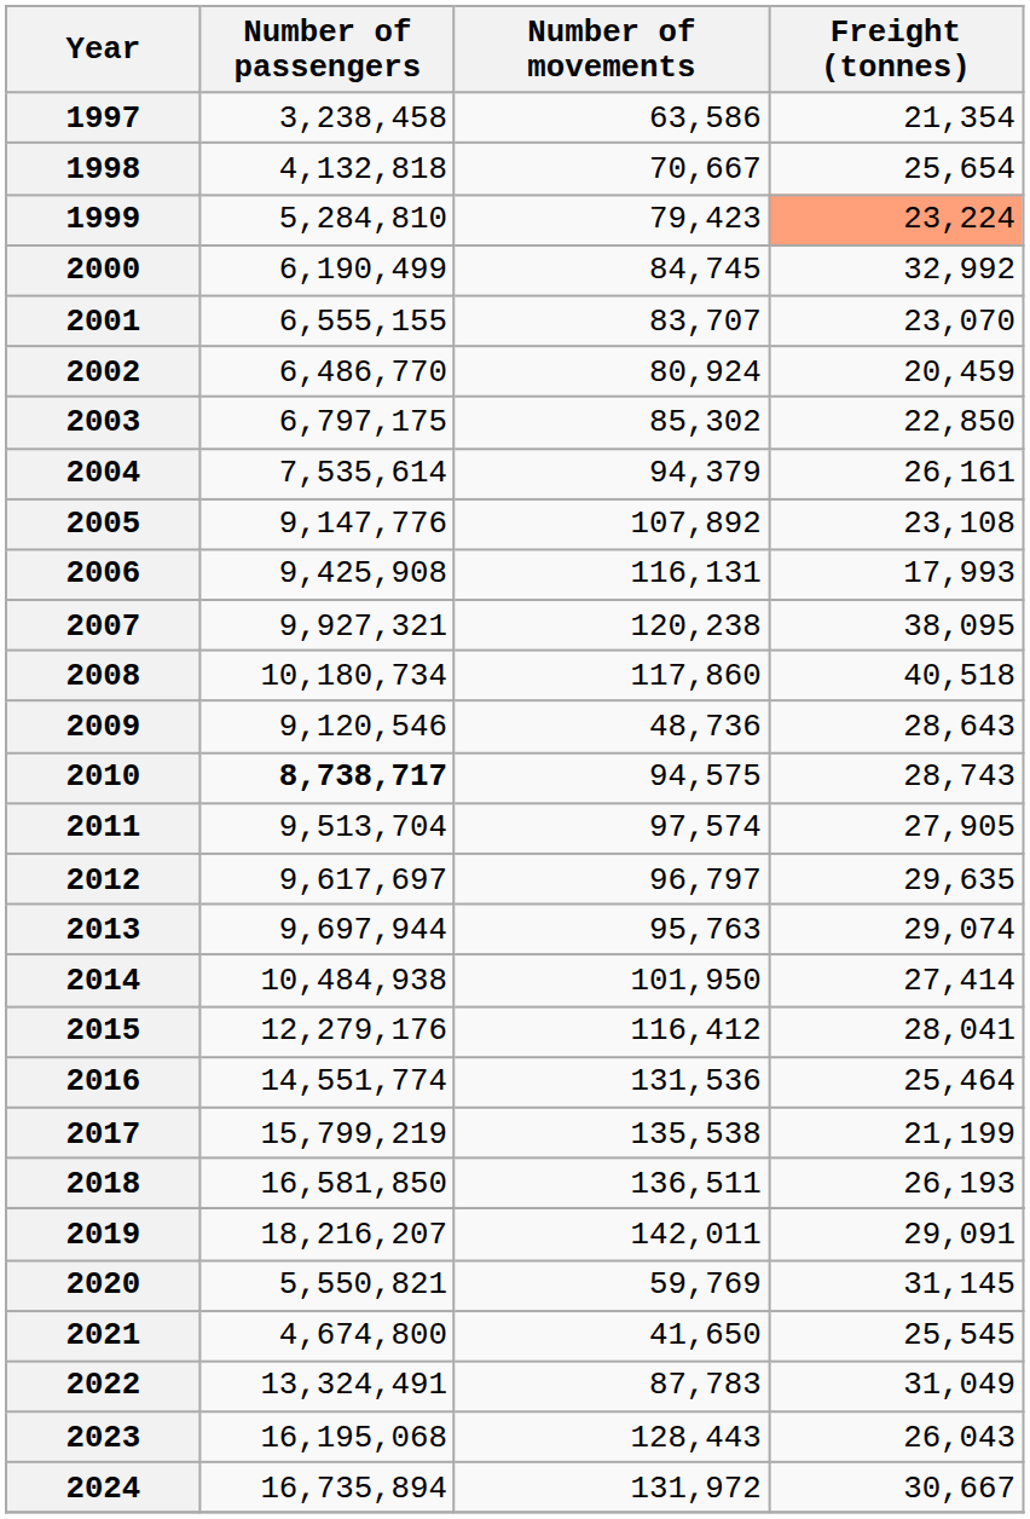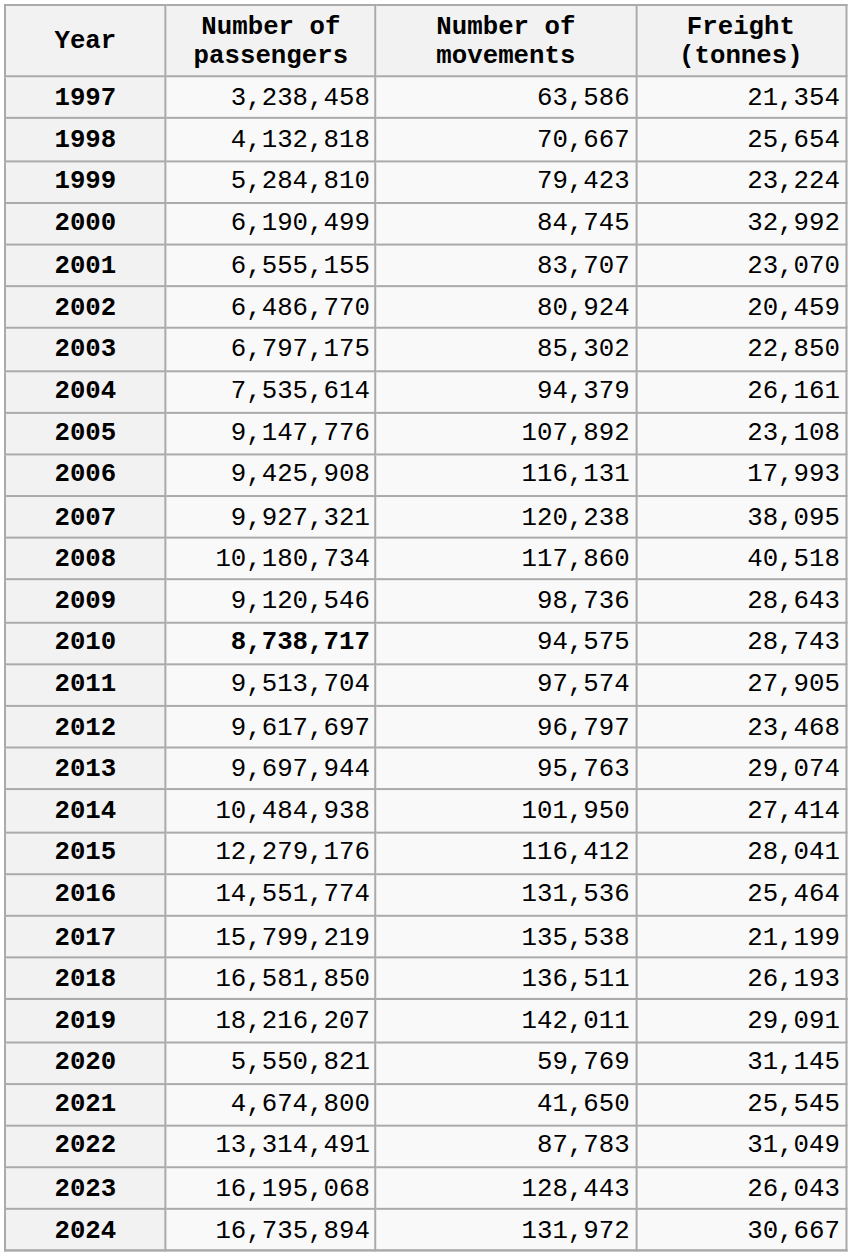 <table class="wikitable sortable" style="text-align:right; ">
 <tr>
 <th style="width:75px">Year</th>
 <th style="width:100px">Number of passengers</th>
 <th style="width:125px">Number of movements</th>
 <th style="width:100px">Freight <br> (tonnes)</th>
 </tr>
 <tr>
 <th>1997</th>
 <td>3,238,458</td>
 <td>63,586</td>
 <td>21,354</td>
 </tr>
 <tr>
 <th>1998</th>
 <td>4,132,818</td>
 <td>70,667</td>
 <td>25,654</td>
 </tr>
 <tr>
 <th>1999</th>
 <td>5,284,810</td>
 <td>79,423</td>
-<td style="background: lightsalmon;">23,224</td>
+<td>23,224</td>
 </tr>
 <tr>
 <th>2000</th>
 <td>6,190,499</td>
 <td>84,745</td>
 <td>32,992</td>
 </tr>
 <tr>
 <th>2001</th>
 <td>6,555,155</td>
 <td>83,707</td>
 <td>23,070</td>
 </tr>
 <tr>
 <th>2002</th>
 <td>6,486,770</td>
 <td>80,924</td>
 <td>20,459</td>
 </tr>
 <tr>
 <th>2003</th>
 <td>6,797,175</td>
 <td>85,302</td>
 <td>22,850</td>
 </tr>
 <tr>
 <th>2004</th>
 <td>7,535,614</td>
 <td>94,379</td>
 <td>26,161</td>
 </tr>
 <tr>
 <th>2005</th>
 <td>9,147,776</td>
 <td>107,892</td>
 <td>23,108</td>
 </tr>
 <tr>
 <th>2006</th>
 <td>9,425,908</td>
 <td>116,131</td>
 <td>17,993</td>
 </tr>
 <tr>
 <th>2007</th>
 <td>9,927,321</td>
 <td>120,238</td>
 <td>38,095</td>
 </tr>
 <tr>
 <th>2008</th>
 <td>10,180,734</td>
 <td>117,860</td>
 <td>40,518</td>
 </tr>
 <tr>
 <th>2009</th>
 <td>9,120,546</td>
-<td>48,736</td>
+<td>98,736</td>
 <td>28,643</td>
 </tr>
 <tr>
 <th>2010</th>
 <td><strong>8,738,717</strong></td>
 <td>94,575</td>
 <td>28,743</td>
 </tr>
 <tr>
 <th>2011</th>
 <td>9,513,704</td>
 <td>97,574</td>
 <td>27,905</td>
 </tr>
 <tr>
 <th>2012</th>
 <td>9,617,697</td>
 <td>96,797</td>
-<td>29,635</td>
+<td>23,468</td>
 </tr>
 <tr>
 <th>2013</th>
 <td>9,697,944</td>
 <td>95,763</td>
 <td>29,074</td>
 </tr>
 <tr>
 <th>2014</th>
 <td>10,484,938</td>
 <td>101,950</td>
 <td>27,414</td>
 </tr>
 <tr>
 <th>2015</th>
 <td>12,279,176</td>
 <td>116,412</td>
 <td>28,041</td>
 </tr>
 <tr>
 <th>2016</th>
 <td>14,551,774</td>
 <td>131,536</td>
 <td>25,464</td>
 </tr>
 <tr>
 <th>2017</th>
 <td>15,799,219</td>
 <td>135,538</td>
 <td>21,199</td>
 </tr>
 <tr>
 <th>2018</th>
 <td>16,581,850</td>
 <td>136,511</td>
 <td>26,193</td>
 </tr>
 <tr>
 </tr>
 <tr>
 <th>2019</th>
 <td>18,216,207</td>
 <td>142,011</td>
 <td>29,091</td>
 </tr>
 <tr>
 <th>2020</th>
 <td>5,550,821</td>
 <td>59,769</td>
 <td>31,145</td>
 </tr>
 <tr>
 <th>2021</th>
 <td>4,674,800</td>
 <td>41,650</td>
 <td>25,545</td>
 </tr>
 <tr>
 <th>2022</th>
-<td>13,324,491</td>
+<td>13,314,491</td>
 <td>87,783</td>
 <td>31,049</td>
 </tr>
 <tr>
 <th>2023</th>
 <td>16,195,068</td>
 <td>128,443</td>
 <td>26,043</td>
 </tr>
 <tr>
 <th>2024</th>
 <td>16,735,894</td>
 <td>131,972</td>
 <td>30,667</td>
 </tr>
 <tr>
 </tr>
 </table>
